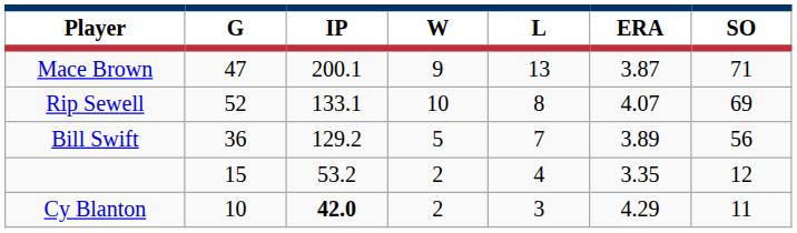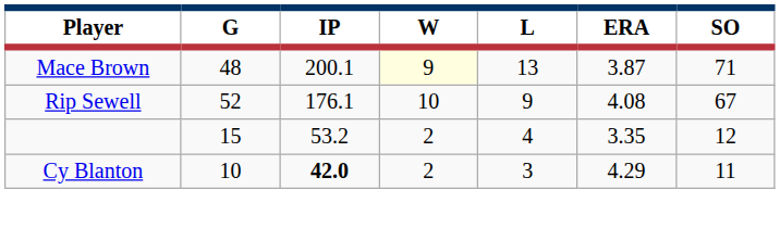 <table class="wikitable sortable">
 <tr>
 <th style="background:#FFFFFF; border-top:#023465 5px solid; border-bottom:#ba313c 5px solid;" width="16%">Player</th>
 <th style="background:#FFFFFF; border-top:#023465 5px solid; border-bottom:#ba313c 5px solid;" width="9%">G</th>
 <th style="background:#FFFFFF; border-top:#023465 5px solid; border-bottom:#ba313c 5px solid;" width="9%">IP</th>
 <th style="background:#FFFFFF; border-top:#023465 5px solid; border-bottom:#ba313c 5px solid;" width="9%">W</th>
 <th style="background:#FFFFFF; border-top:#023465 5px solid; border-bottom:#ba313c 5px solid;" width="9%">L</th>
 <th style="background:#FFFFFF; border-top:#023465 5px solid; border-bottom:#ba313c 5px solid;" width="9%">ERA</th>
 <th style="background:#FFFFFF; border-top:#023465 5px solid; border-bottom:#ba313c 5px solid;" width="9%">SO</th>
 </tr>
 <tr align="center">
 <td><a href='#'>Mace Brown</a></td>
-<td>47</td>
+<td>48</td>
 <td>200.1</td>
-<td>9</td>
+<td style="background: lightyellow;">9</td>
 <td>13</td>
 <td>3.87</td>
 <td>71</td>
 </tr>
 <tr align="center">
 <td><a href='#'>Rip Sewell</a></td>
 <td>52</td>
-<td>133.1</td>
+<td>176.1</td>
 <td>10</td>
-<td>8</td>
-<td>4.07</td>
-<td>69</td>
-</tr>
-<tr align="center">
-<td><a href='#'>Bill Swift</a></td>
-<td>36</td>
-<td>129.2</td>
-<td>5</td>
-<td>7</td>
-<td>3.89</td>
-<td>56</td>
+<td>9</td>
+<td>4.08</td>
+<td>67</td>
 </tr>
 <tr align="center">
 <td></td>
 <td>15</td>
 <td>53.2</td>
 <td>2</td>
 <td>4</td>
 <td>3.35</td>
 <td>12</td>
 </tr>
 <tr align="center">
 <td><a href='#'>Cy Blanton</a></td>
 <td>10</td>
 <td><strong>42.0</strong></td>
 <td>2</td>
 <td>3</td>
 <td>4.29</td>
 <td>11</td>
 </tr>
 </table>
